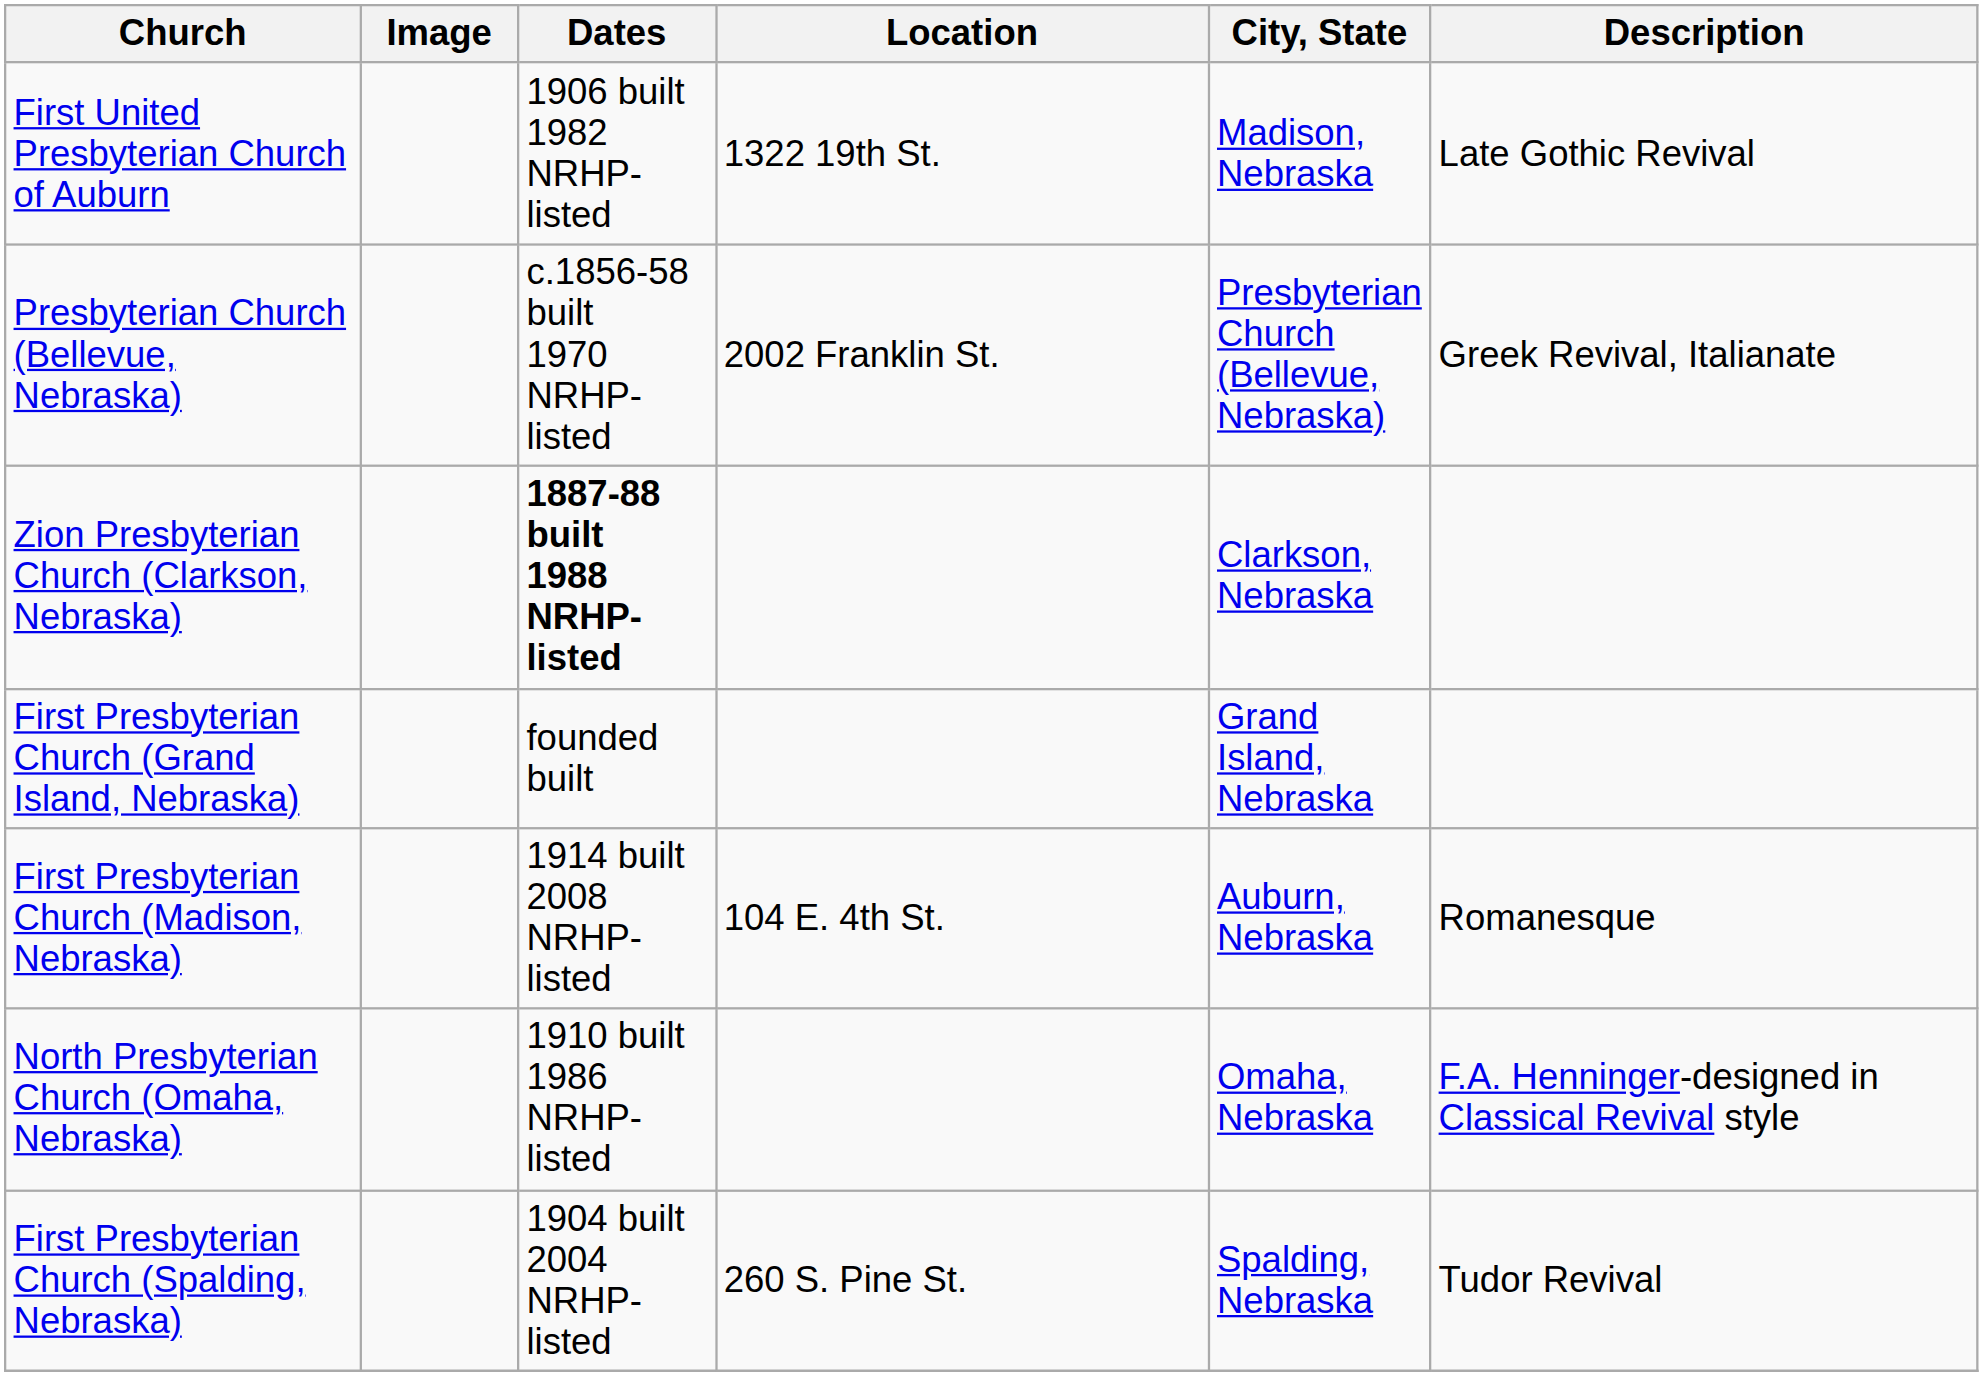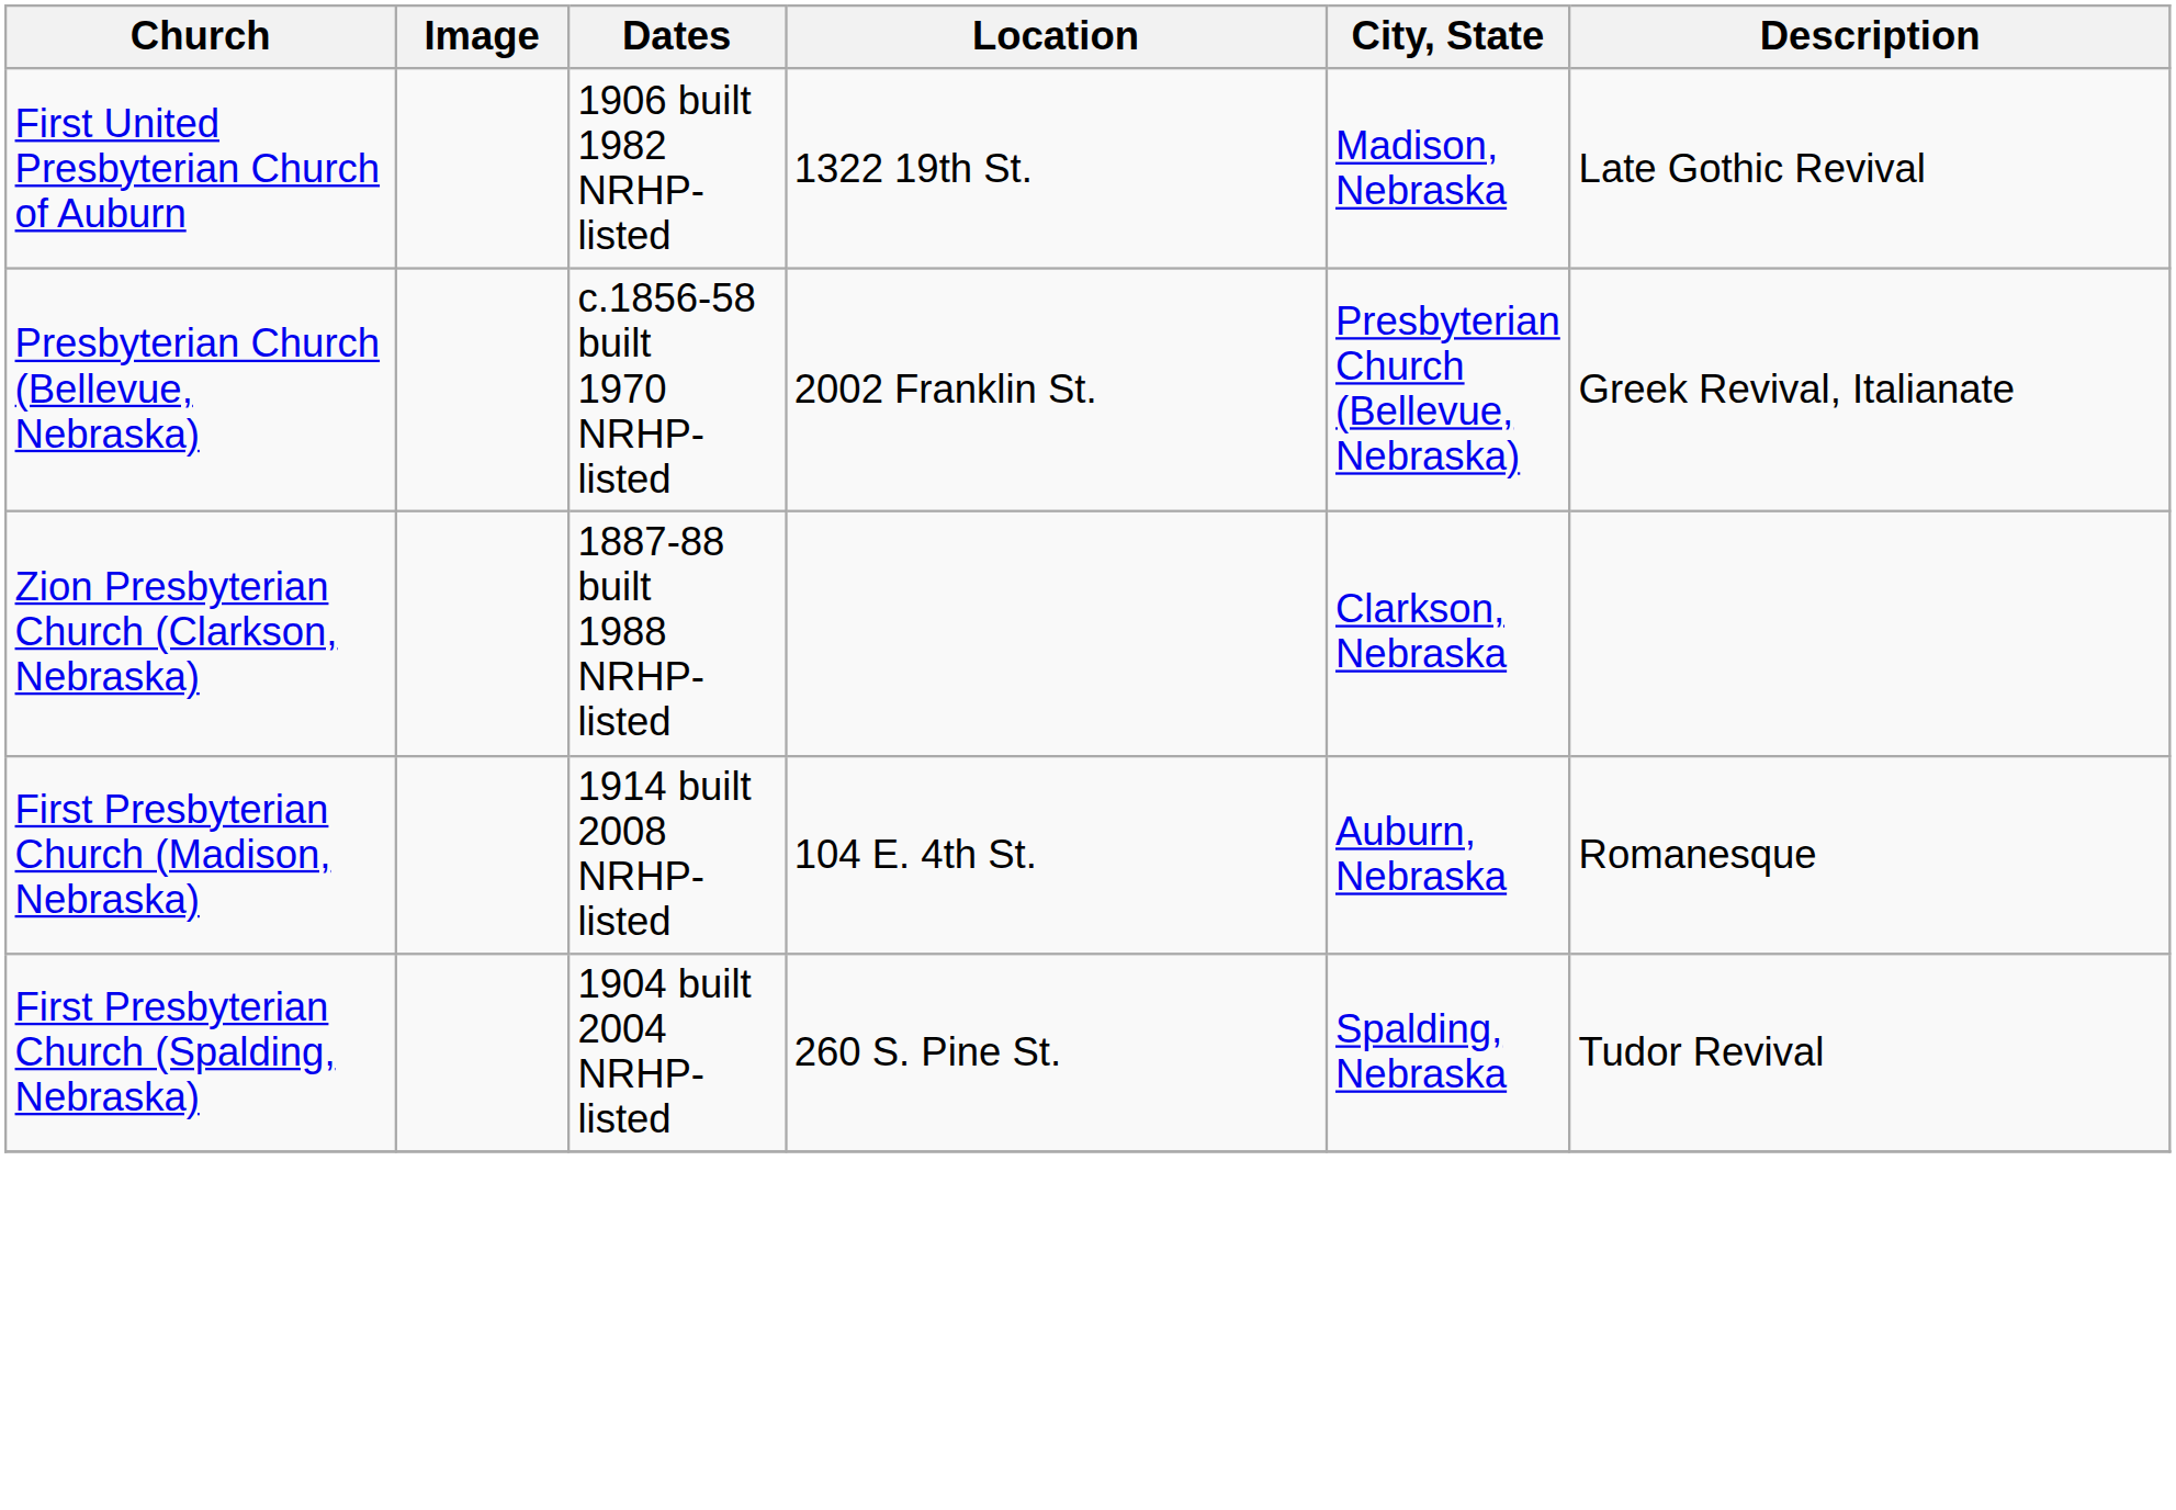 <table class="wikitable sortable" style="width:98%">
 <tr>
 <th width = 18%><strong>Church</strong></th>
 <th width = 8% class="unsortable"><strong>Image</strong></th>
 <th width = 10%><strong>Dates</strong></th>
 <th width = 25%><strong>Location</strong></th>
 <th width = 8%><strong>City, State</strong></th>
 <th class="unsortable"><strong>Description</strong></th>
 </tr>
 <tr>
 <td><a href='#'>First United Presbyterian Church of Auburn</a></td>
 <td></td>
 <td>1906 built<br>1982 NRHP-listed</td>
 <td>1322 19th St.<br><small></small></td>
 <td><a href='#'>Madison, Nebraska</a></td>
 <td>Late Gothic Revival</td>
 </tr>
 <tr>
 <td><a href='#'>Presbyterian Church (Bellevue, Nebraska)</a></td>
 <td></td>
 <td>c.1856-58 built<br>1970 NRHP-listed</td>
 <td>2002 Franklin St.<br><small></small></td>
 <td><a href='#'>Presbyterian Church (Bellevue, Nebraska)</a></td>
 <td>Greek Revival, Italianate</td>
 </tr>
 <tr>
 <td><a href='#'>Zion Presbyterian Church (Clarkson, Nebraska)</a></td>
 <td></td>
-<td><strong>1887-88 built<br>1988 NRHP-listed</strong></td>
+<td>1887-88 built<br>1988 NRHP-listed</td>
 <td><small></small></td>
 <td><a href='#'>Clarkson, Nebraska</a></td>
-<td></td>
-</tr>
-<tr>
-<td><a href='#'>First Presbyterian Church (Grand Island, Nebraska)</a></td>
-<td></td>
-<td>founded<br> built<br></td>
-<td></td>
-<td><a href='#'>Grand Island, Nebraska</a></td>
 <td></td>
 </tr>
 <tr>
 <td><a href='#'>First Presbyterian Church (Madison, Nebraska)</a></td>
 <td></td>
 <td>1914 built<br>2008 NRHP-listed</td>
 <td>104 E. 4th St.<br><small></small></td>
 <td><a href='#'>Auburn, Nebraska</a></td>
 <td>Romanesque</td>
-</tr>
-<tr>
-<td><a href='#'>North Presbyterian Church (Omaha, Nebraska)</a></td>
-<td></td>
-<td>1910 built<br>1986 NRHP-listed</td>
-<td><small></small></td>
-<td><a href='#'>Omaha, Nebraska</a></td>
-<td><a href='#'>F.A. Henninger</a>-designed in <a href='#'>Classical Revival</a> style</td>
 </tr>
 <tr>
 <td><a href='#'>First Presbyterian Church (Spalding, Nebraska)</a></td>
 <td></td>
 <td>1904 built<br>2004 NRHP-listed</td>
 <td>260 S. Pine St.<br><small></small></td>
 <td><a href='#'>Spalding, Nebraska</a></td>
 <td>Tudor Revival</td>
 </tr>
 <tr>
 </tr>
 </table>
